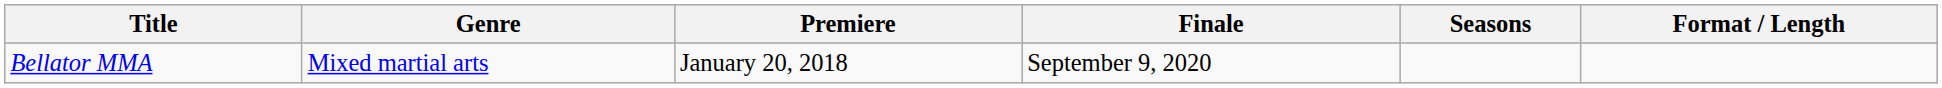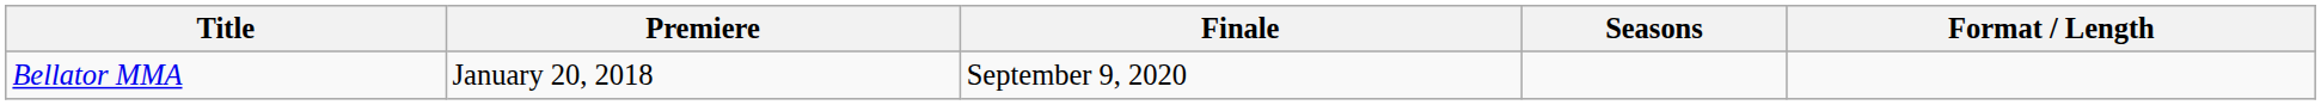 <table class="wikitable sortable" style="width:100%;">
 <tr>
 <th>Title</th>
-<th>Genre</th>
 <th>Premiere</th>
 <th>Finale</th>
 <th>Seasons</th>
 <th>Format / Length</th>
 </tr>
 <tr>
 <td><em><a href='#'>Bellator MMA</a></em></td>
-<td><a href='#'>Mixed martial arts</a></td>
 <td>January 20, 2018</td>
 <td>September 9, 2020</td>
 <td></td>
 <td></td>
 </tr>
 </table>
